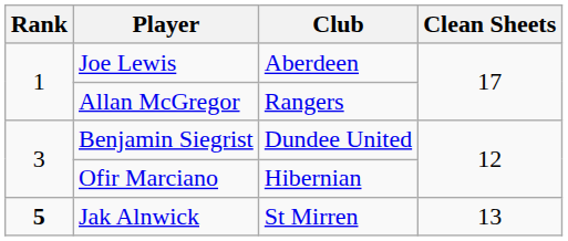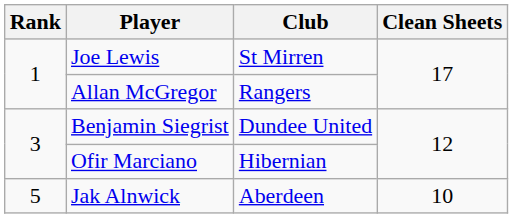 <table class="wikitable" style="text-align:center">
 <tr>
 <th>Rank</th>
 <th>Player</th>
 <th>Club</th>
 <th>Clean Sheets</th>
 </tr>
 <tr>
 <td rowspan="2">1</td>
 <td align="left"> <a href='#'>Joe Lewis</a></td>
-<td align="left"><a href='#'>Aberdeen</a></td>
+<td align="left"><a href='#'>St Mirren</a></td>
 <td rowspan="2">17</td>
 </tr>
 <tr>
 <td align="left"> <a href='#'>Allan McGregor</a></td>
 <td align="left"><a href='#'>Rangers</a></td>
 </tr>
 <tr>
 <td rowspan="2">3</td>
 <td align="left"> <a href='#'>Benjamin Siegrist</a></td>
 <td align="left"><a href='#'>Dundee United</a></td>
 <td rowspan="2">12</td>
 </tr>
 <tr>
 <td align="left"> <a href='#'>Ofir Marciano</a></td>
 <td align="left"><a href='#'>Hibernian</a></td>
 </tr>
 <tr>
-<td><strong>5</strong></td>
+<td>5</td>
 <td align="left"> <a href='#'>Jak Alnwick</a></td>
-<td align="left"><a href='#'>St Mirren</a></td>
-<td>13</td>
+<td align="left"><a href='#'>Aberdeen</a></td>
+<td>10</td>
 </tr>
 </table>
